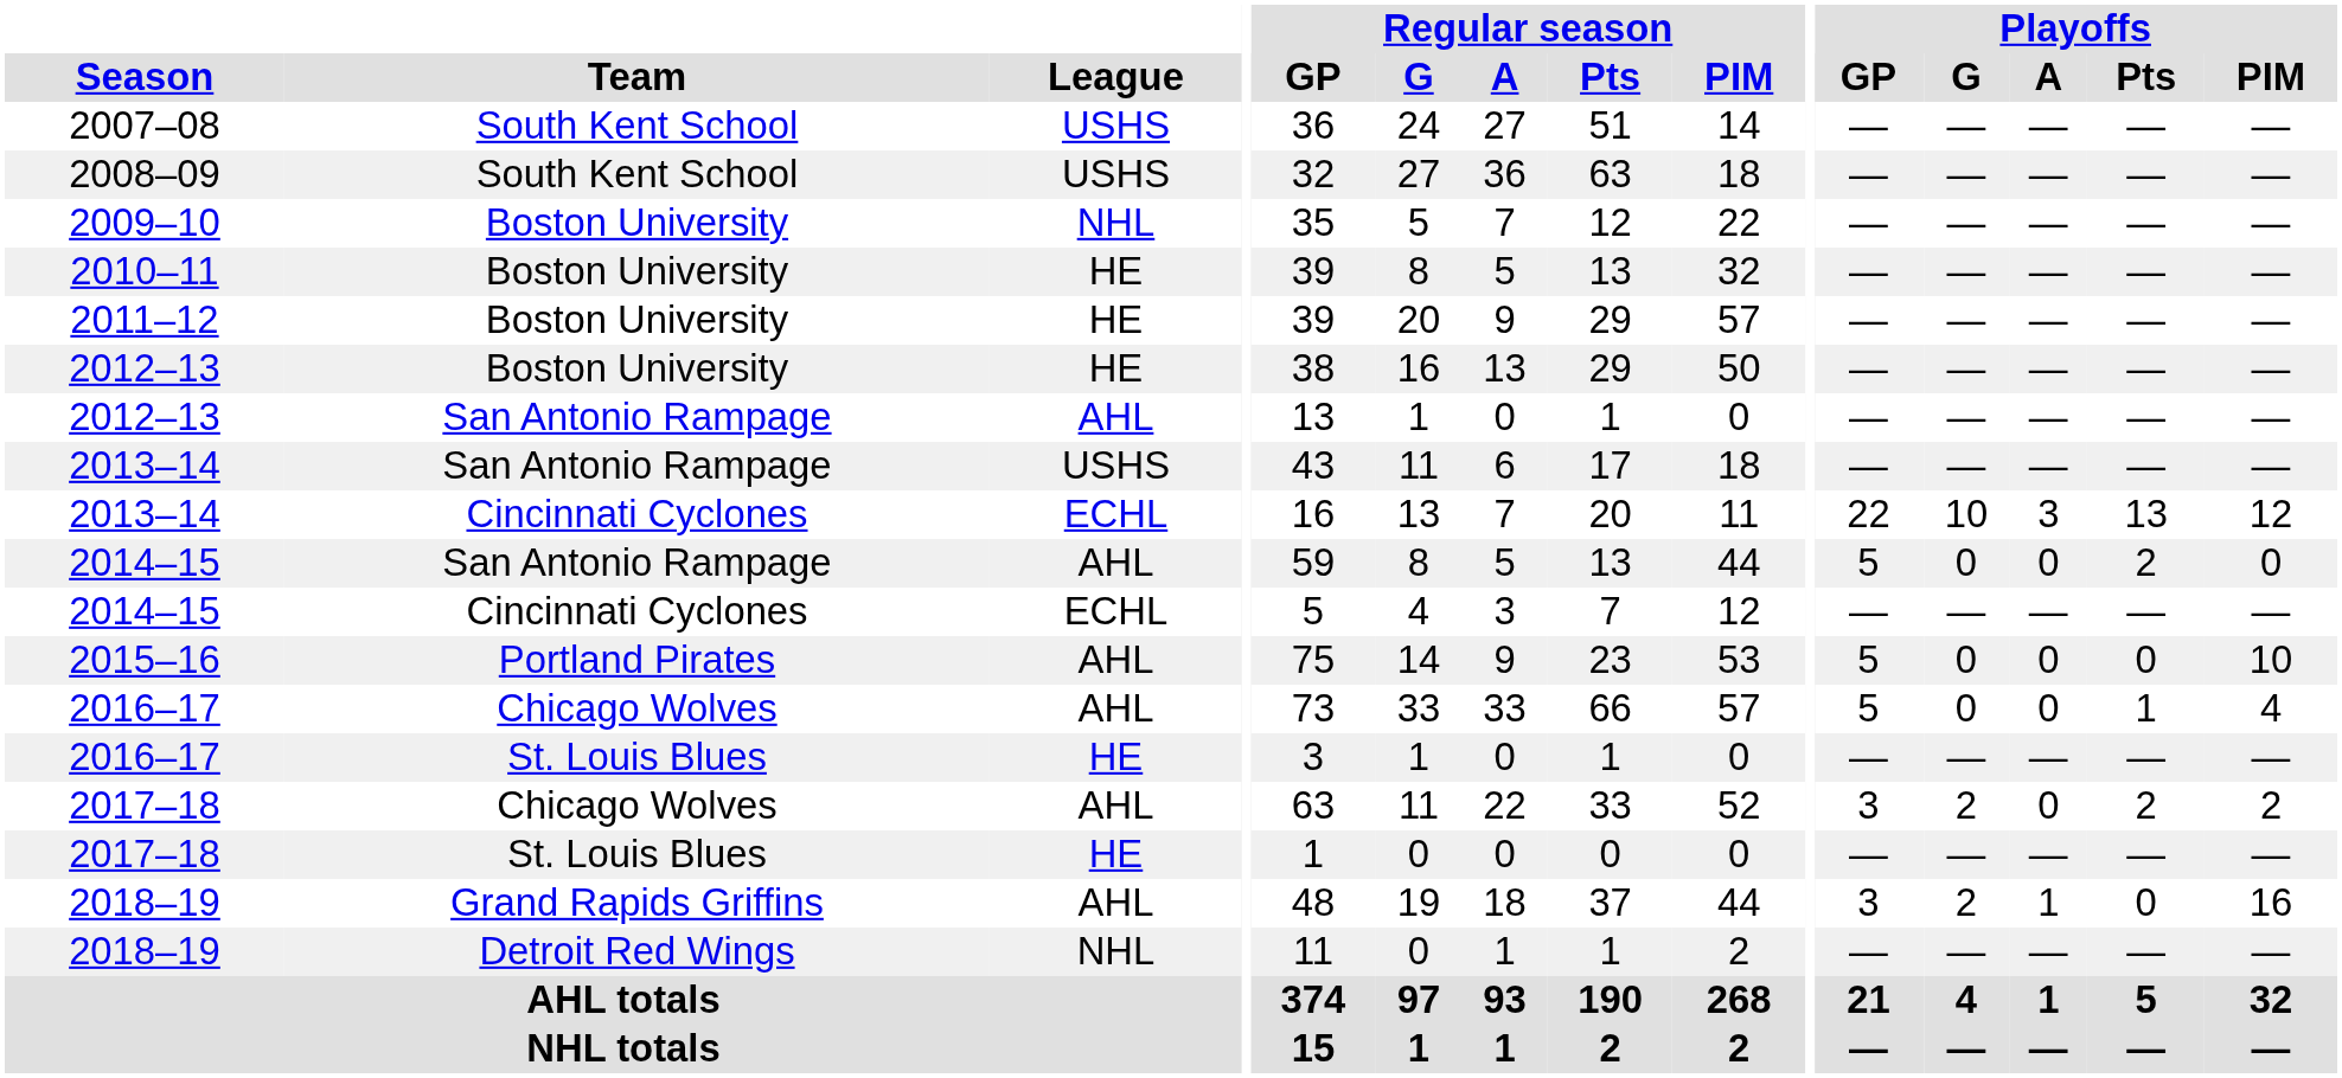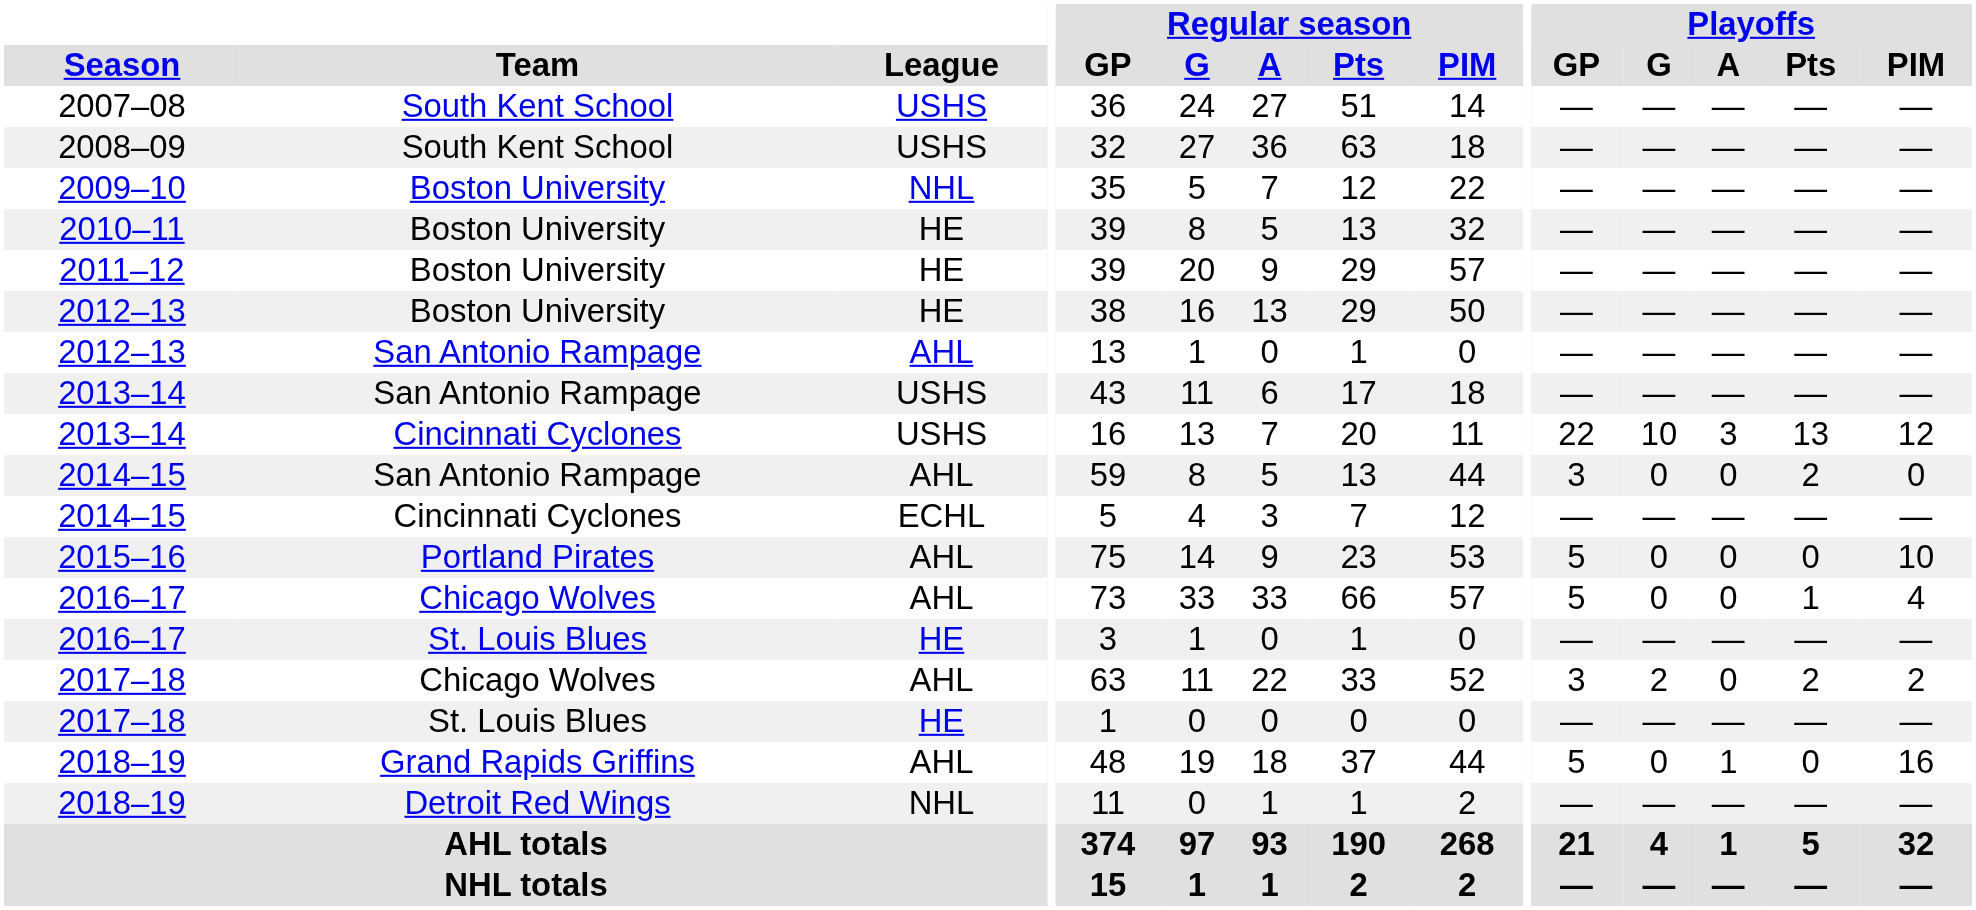 <table border="0" cellpadding="1" cellspacing="0" style="text-align:center; width:60em">
 <tr bgcolor="#e0e0e0">
 <th colspan="3" bgcolor="#ffffff"></th>
 <th rowspan="99" bgcolor="#ffffff"></th>
 <th colspan="5"><a href='#'>Regular season</a></th>
 <th rowspan="99" bgcolor="#ffffff"></th>
 <th colspan="5"><a href='#'>Playoffs</a></th>
 </tr>
 <tr bgcolor="#e0e0e0">
 <th><a href='#'>Season</a></th>
 <th>Team</th>
 <th>League</th>
 <th>GP</th>
 <th><a href='#'>G</a></th>
 <th><a href='#'>A</a></th>
 <th><a href='#'>Pts</a></th>
 <th><a href='#'>PIM</a></th>
 <th>GP</th>
 <th>G</th>
 <th>A</th>
 <th>Pts</th>
 <th>PIM</th>
 </tr>
 <tr>
 <td>2007–08</td>
 <td><a href='#'>South Kent School</a></td>
 <td><a href='#'>USHS</a></td>
 <td>36</td>
 <td>24</td>
 <td>27</td>
 <td>51</td>
 <td>14</td>
 <td>—</td>
 <td>—</td>
 <td>—</td>
 <td>—</td>
 <td>—</td>
 </tr>
 <tr bgcolor="#f0f0f0">
 <td>2008–09</td>
 <td>South Kent School</td>
 <td>USHS</td>
 <td>32</td>
 <td>27</td>
 <td>36</td>
 <td>63</td>
 <td>18</td>
 <td>—</td>
 <td>—</td>
 <td>—</td>
 <td>—</td>
 <td>—</td>
 </tr>
 <tr>
 <td><a href='#'>2009–10</a></td>
 <td><a href='#'>Boston University</a></td>
 <td><a href='#'>NHL</a></td>
 <td>35</td>
 <td>5</td>
 <td>7</td>
 <td>12</td>
 <td>22</td>
 <td>—</td>
 <td>—</td>
 <td>—</td>
 <td>—</td>
 <td>—</td>
 </tr>
 <tr bgcolor="#f0f0f0">
 <td><a href='#'>2010–11</a></td>
 <td>Boston University</td>
 <td>HE</td>
 <td>39</td>
 <td>8</td>
 <td>5</td>
 <td>13</td>
 <td>32</td>
 <td>—</td>
 <td>—</td>
 <td>—</td>
 <td>—</td>
 <td>—</td>
 </tr>
 <tr>
 <td><a href='#'>2011–12</a></td>
 <td>Boston University</td>
 <td>HE</td>
 <td>39</td>
 <td>20</td>
 <td>9</td>
 <td>29</td>
 <td>57</td>
 <td>—</td>
 <td>—</td>
 <td>—</td>
 <td>—</td>
 <td>—</td>
 </tr>
 <tr bgcolor="#f0f0f0">
 <td><a href='#'>2012–13</a></td>
 <td>Boston University</td>
 <td>HE</td>
 <td>38</td>
 <td>16</td>
 <td>13</td>
 <td>29</td>
 <td>50</td>
 <td>—</td>
 <td>—</td>
 <td>—</td>
 <td>—</td>
 <td>—</td>
 </tr>
 <tr>
 <td><a href='#'>2012–13</a></td>
 <td><a href='#'>San Antonio Rampage</a></td>
 <td><a href='#'>AHL</a></td>
 <td>13</td>
 <td>1</td>
 <td>0</td>
 <td>1</td>
 <td>0</td>
 <td>—</td>
 <td>—</td>
 <td>—</td>
 <td>—</td>
 <td>—</td>
 </tr>
 <tr bgcolor="#f0f0f0">
 <td><a href='#'>2013–14</a></td>
 <td>San Antonio Rampage</td>
 <td>USHS</td>
 <td>43</td>
 <td>11</td>
 <td>6</td>
 <td>17</td>
 <td>18</td>
 <td>—</td>
 <td>—</td>
 <td>—</td>
 <td>—</td>
 <td>—</td>
 </tr>
 <tr>
 <td><a href='#'>2013–14</a></td>
 <td><a href='#'>Cincinnati Cyclones</a></td>
-<td><a href='#'>ECHL</a></td>
+<td>USHS</td>
 <td>16</td>
 <td>13</td>
 <td>7</td>
 <td>20</td>
 <td>11</td>
 <td>22</td>
 <td>10</td>
 <td>3</td>
 <td>13</td>
 <td>12</td>
 </tr>
 <tr bgcolor="#f0f0f0">
 <td><a href='#'>2014–15</a></td>
 <td>San Antonio Rampage</td>
 <td>AHL</td>
 <td>59</td>
 <td>8</td>
 <td>5</td>
 <td>13</td>
 <td>44</td>
-<td>5</td>
+<td>3</td>
 <td>0</td>
 <td>0</td>
 <td>2</td>
 <td>0</td>
 </tr>
 <tr>
 <td><a href='#'>2014–15</a></td>
 <td>Cincinnati Cyclones</td>
 <td>ECHL</td>
 <td>5</td>
 <td>4</td>
 <td>3</td>
 <td>7</td>
 <td>12</td>
 <td>—</td>
 <td>—</td>
 <td>—</td>
 <td>—</td>
 <td>—</td>
 </tr>
 <tr bgcolor="#f0f0f0">
 <td><a href='#'>2015–16</a></td>
 <td><a href='#'>Portland Pirates</a></td>
 <td>AHL</td>
 <td>75</td>
 <td>14</td>
 <td>9</td>
 <td>23</td>
 <td>53</td>
 <td>5</td>
 <td>0</td>
 <td>0</td>
 <td>0</td>
 <td>10</td>
 </tr>
 <tr>
 <td><a href='#'>2016–17</a></td>
 <td><a href='#'>Chicago Wolves</a></td>
 <td>AHL</td>
 <td>73</td>
 <td>33</td>
 <td>33</td>
 <td>66</td>
 <td>57</td>
 <td>5</td>
 <td>0</td>
 <td>0</td>
 <td>1</td>
 <td>4</td>
 </tr>
 <tr bgcolor="#f0f0f0">
 <td><a href='#'>2016–17</a></td>
 <td><a href='#'>St. Louis Blues</a></td>
 <td><a href='#'>HE</a></td>
 <td>3</td>
 <td>1</td>
 <td>0</td>
 <td>1</td>
 <td>0</td>
 <td>—</td>
 <td>—</td>
 <td>—</td>
 <td>—</td>
 <td>—</td>
 </tr>
 <tr>
 <td><a href='#'>2017–18</a></td>
 <td>Chicago Wolves</td>
 <td>AHL</td>
 <td>63</td>
 <td>11</td>
 <td>22</td>
 <td>33</td>
 <td>52</td>
 <td>3</td>
 <td>2</td>
 <td>0</td>
 <td>2</td>
 <td>2</td>
 </tr>
 <tr bgcolor="#f0f0f0">
 <td><a href='#'>2017–18</a></td>
 <td>St. Louis Blues</td>
 <td><a href='#'>HE</a></td>
 <td>1</td>
 <td>0</td>
 <td>0</td>
 <td>0</td>
 <td>0</td>
 <td>—</td>
 <td>—</td>
 <td>—</td>
 <td>—</td>
 <td>—</td>
 </tr>
 <tr>
 <td><a href='#'>2018–19</a></td>
 <td><a href='#'>Grand Rapids Griffins</a></td>
 <td>AHL</td>
 <td>48</td>
 <td>19</td>
 <td>18</td>
 <td>37</td>
 <td>44</td>
-<td>3</td>
-<td>2</td>
+<td>5</td>
+<td>0</td>
 <td>1</td>
 <td>0</td>
 <td>16</td>
 </tr>
 <tr bgcolor="#f0f0f0">
 <td><a href='#'>2018–19</a></td>
 <td><a href='#'>Detroit Red Wings</a></td>
 <td>NHL</td>
 <td>11</td>
 <td>0</td>
 <td>1</td>
 <td>1</td>
 <td>2</td>
 <td>—</td>
 <td>—</td>
 <td>—</td>
 <td>—</td>
 <td>—</td>
 </tr>
 <tr bgcolor="#e0e0e0">
 <th colspan="3">AHL totals</th>
 <th>374</th>
 <th>97</th>
 <th>93</th>
 <th>190</th>
 <th>268</th>
 <th>21</th>
 <th>4</th>
 <th>1</th>
 <th>5</th>
 <th>32</th>
 </tr>
 <tr bgcolor="#e0e0e0">
 <th colspan="3">NHL totals</th>
 <th>15</th>
 <th>1</th>
 <th>1</th>
 <th>2</th>
 <th>2</th>
 <th>—</th>
 <th>—</th>
 <th>—</th>
 <th>—</th>
 <th>—</th>
 </tr>
 </table>
